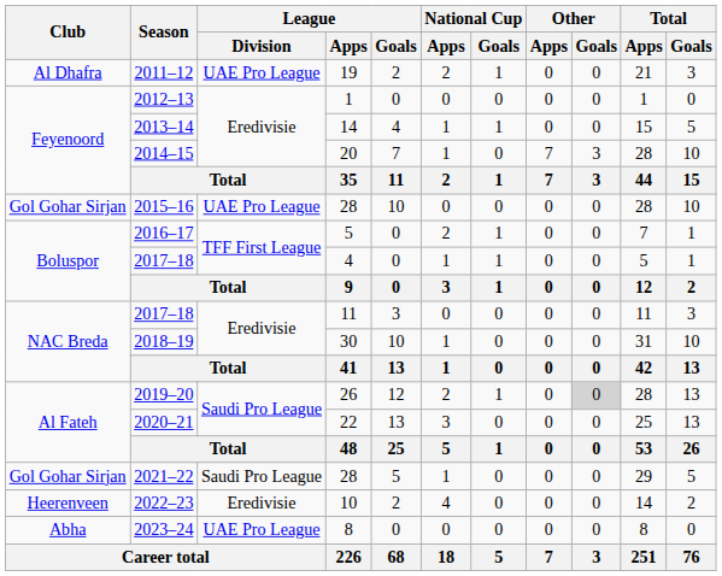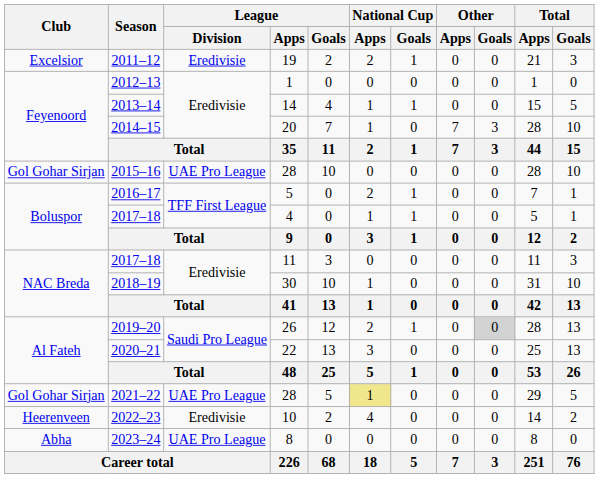 <table class="wikitable" style="text-align:center">
 <tr>
 <th rowspan="2">Club</th>
 <th rowspan="2">Season</th>
 <th colspan="3">League</th>
 <th colspan="2">National Cup</th>
 <th colspan="2">Other</th>
 <th colspan="2">Total</th>
 </tr>
 <tr>
 <th>Division</th>
 <th>Apps</th>
 <th>Goals</th>
 <th>Apps</th>
 <th>Goals</th>
 <th>Apps</th>
 <th>Goals</th>
 <th>Apps</th>
 <th>Goals</th>
 </tr>
 <tr>
-<td><a href='#'>Al Dhafra</a></td>
+<td><a href='#'>Excelsior</a></td>
 <td><a href='#'>2011–12</a></td>
-<td><a href='#'>UAE Pro League</a></td>
+<td><a href='#'>Eredivisie</a></td>
 <td>19</td>
 <td>2</td>
 <td>2</td>
 <td>1</td>
 <td>0</td>
 <td>0</td>
 <td>21</td>
 <td>3</td>
 </tr>
 <tr>
 <td rowspan="4"><a href='#'>Feyenoord</a></td>
 <td><a href='#'>2012–13</a></td>
 <td rowspan="3">Eredivisie</td>
 <td>1</td>
 <td>0</td>
 <td>0</td>
 <td>0</td>
 <td>0</td>
 <td>0</td>
 <td>1</td>
 <td>0</td>
 </tr>
 <tr>
 <td><a href='#'>2013–14</a></td>
 <td>14</td>
 <td>4</td>
 <td>1</td>
 <td>1</td>
 <td>0</td>
 <td>0</td>
 <td>15</td>
 <td>5</td>
 </tr>
 <tr>
 <td><a href='#'>2014–15</a></td>
 <td>20</td>
 <td>7</td>
 <td>1</td>
 <td>0</td>
 <td>7</td>
 <td>3</td>
 <td>28</td>
 <td>10</td>
 </tr>
 <tr>
 <th colspan="2">Total</th>
 <th>35</th>
 <th>11</th>
 <th>2</th>
 <th>1</th>
 <th>7</th>
 <th>3</th>
 <th>44</th>
 <th>15</th>
 </tr>
 <tr>
 <td><a href='#'>Gol Gohar Sirjan</a></td>
 <td><a href='#'>2015–16</a></td>
 <td><a href='#'>UAE Pro League</a></td>
 <td>28</td>
 <td>10</td>
 <td>0</td>
 <td>0</td>
 <td>0</td>
 <td>0</td>
 <td>28</td>
 <td>10</td>
 </tr>
 <tr>
 <td rowspan="3"><a href='#'>Boluspor</a></td>
 <td><a href='#'>2016–17</a></td>
 <td rowspan="2"><a href='#'>TFF First League</a></td>
 <td>5</td>
 <td>0</td>
 <td>2</td>
 <td>1</td>
 <td>0</td>
 <td>0</td>
 <td>7</td>
 <td>1</td>
 </tr>
 <tr>
 <td><a href='#'>2017–18</a></td>
 <td>4</td>
 <td>0</td>
 <td>1</td>
 <td>1</td>
 <td>0</td>
 <td>0</td>
 <td>5</td>
 <td>1</td>
 </tr>
 <tr>
 <th colspan="2">Total</th>
 <th>9</th>
 <th>0</th>
 <th>3</th>
 <th>1</th>
 <th>0</th>
 <th>0</th>
 <th>12</th>
 <th>2</th>
 </tr>
 <tr>
 <td rowspan="3"><a href='#'>NAC Breda</a></td>
 <td><a href='#'>2017–18</a></td>
 <td rowspan="2">Eredivisie</td>
 <td>11</td>
 <td>3</td>
 <td>0</td>
 <td>0</td>
 <td>0</td>
 <td>0</td>
 <td>11</td>
 <td>3</td>
 </tr>
 <tr>
 <td><a href='#'>2018–19</a></td>
 <td>30</td>
 <td>10</td>
 <td>1</td>
 <td>0</td>
 <td>0</td>
 <td>0</td>
 <td>31</td>
 <td>10</td>
 </tr>
 <tr>
 <th colspan="2">Total</th>
 <th>41</th>
 <th>13</th>
 <th>1</th>
 <th>0</th>
 <th>0</th>
 <th>0</th>
 <th>42</th>
 <th>13</th>
 </tr>
 <tr>
 <td rowspan="3"><a href='#'>Al Fateh</a></td>
 <td><a href='#'>2019–20</a></td>
 <td rowspan="2"><a href='#'>Saudi Pro League</a></td>
 <td>26</td>
 <td>12</td>
 <td>2</td>
 <td>1</td>
 <td>0</td>
 <td style="background: lightgrey;">0</td>
 <td>28</td>
 <td>13</td>
 </tr>
 <tr>
 <td><a href='#'>2020–21</a></td>
 <td>22</td>
 <td>13</td>
 <td>3</td>
 <td>0</td>
 <td>0</td>
 <td>0</td>
 <td>25</td>
 <td>13</td>
 </tr>
 <tr>
 <th colspan="2">Total</th>
 <th>48</th>
 <th>25</th>
 <th>5</th>
 <th>1</th>
 <th>0</th>
 <th>0</th>
 <th>53</th>
 <th>26</th>
 </tr>
 <tr>
 <td><a href='#'>Gol Gohar Sirjan</a></td>
 <td><a href='#'>2021–22</a></td>
-<td>Saudi Pro League</td>
+<td><a href='#'>UAE Pro League</a></td>
 <td>28</td>
 <td>5</td>
-<td>1</td>
+<td style="background: khaki;">1</td>
 <td>0</td>
 <td>0</td>
 <td>0</td>
 <td>29</td>
 <td>5</td>
 </tr>
 <tr>
 <td><a href='#'>Heerenveen</a></td>
 <td><a href='#'>2022–23</a></td>
 <td>Eredivisie</td>
 <td>10</td>
 <td>2</td>
 <td>4</td>
 <td>0</td>
 <td>0</td>
 <td>0</td>
 <td>14</td>
 <td>2</td>
 </tr>
 <tr>
 <td><a href='#'>Abha</a></td>
 <td><a href='#'>2023–24</a></td>
 <td><a href='#'>UAE Pro League</a></td>
 <td>8</td>
 <td>0</td>
 <td>0</td>
 <td>0</td>
 <td>0</td>
 <td>0</td>
 <td>8</td>
 <td>0</td>
 </tr>
 <tr>
 <th colspan="3">Career total</th>
 <th>226</th>
 <th>68</th>
 <th>18</th>
 <th>5</th>
 <th>7</th>
 <th>3</th>
 <th>251</th>
 <th>76</th>
 </tr>
 </table>
